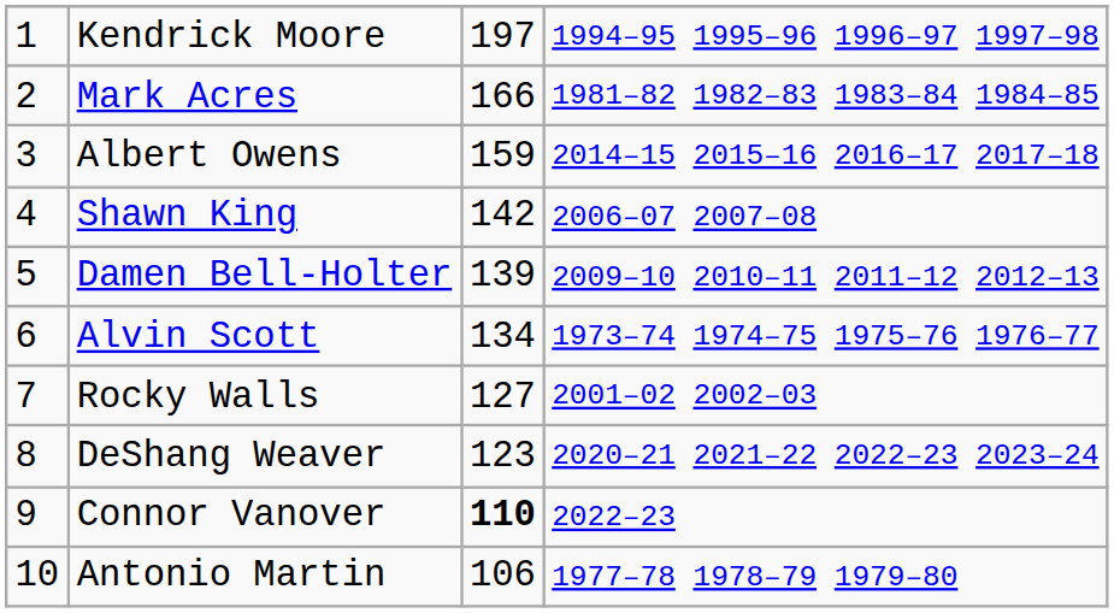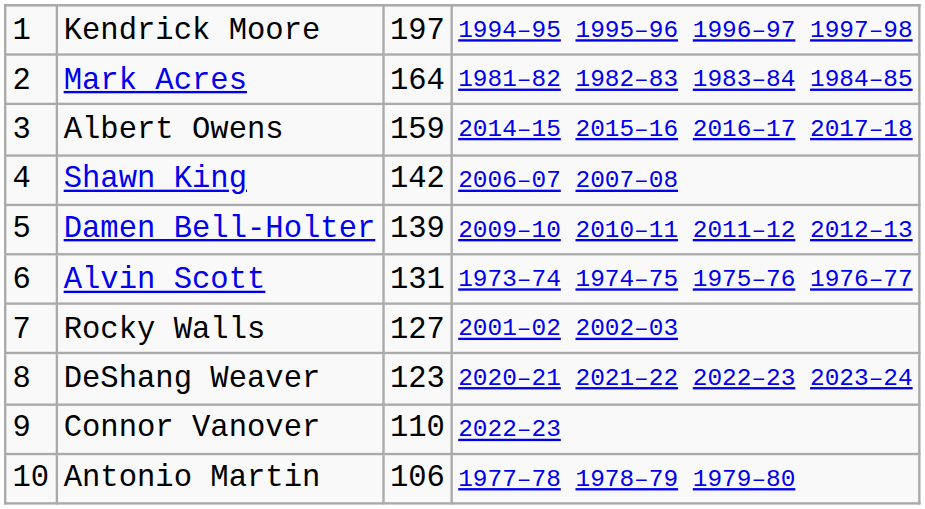 <table class="wikitable">
 <tr>
 </tr>
 <tr>
 <td>1</td>
 <td>Kendrick Moore</td>
 <td>197</td>
 <td style="font-size:80%;"><a href='#'>1994–95</a> <a href='#'>1995–96</a> <a href='#'>1996–97</a> <a href='#'>1997–98</a></td>
 </tr>
 <tr>
 <td>2</td>
 <td><a href='#'>Mark Acres</a></td>
-<td>166</td>
+<td>164</td>
 <td style="font-size:80%;"><a href='#'>1981–82</a> <a href='#'>1982–83</a> <a href='#'>1983–84</a> <a href='#'>1984–85</a></td>
 </tr>
 <tr>
 <td>3</td>
 <td>Albert Owens</td>
 <td>159</td>
 <td style="font-size:80%;"><a href='#'>2014–15</a> <a href='#'>2015–16</a> <a href='#'>2016–17</a> <a href='#'>2017–18</a></td>
 </tr>
 <tr>
 <td>4</td>
 <td><a href='#'>Shawn King</a></td>
 <td>142</td>
 <td style="font-size:80%;"><a href='#'>2006–07</a> <a href='#'>2007–08</a></td>
 </tr>
 <tr>
 <td>5</td>
 <td><a href='#'>Damen Bell-Holter</a></td>
 <td>139</td>
 <td style="font-size:80%;"><a href='#'>2009–10</a> <a href='#'>2010–11</a> <a href='#'>2011–12</a> <a href='#'>2012–13</a></td>
 </tr>
 <tr>
 <td>6</td>
 <td><a href='#'>Alvin Scott</a></td>
-<td>134</td>
+<td>131</td>
 <td style="font-size:80%;"><a href='#'>1973–74</a> <a href='#'>1974–75</a> <a href='#'>1975–76</a> <a href='#'>1976–77</a></td>
 </tr>
 <tr>
 <td>7</td>
 <td>Rocky Walls</td>
 <td>127</td>
 <td style="font-size:80%;"><a href='#'>2001–02</a> <a href='#'>2002–03</a></td>
 </tr>
 <tr>
 <td>8</td>
 <td>DeShang Weaver</td>
 <td>123</td>
 <td style="font-size:80%;"><a href='#'>2020–21</a> <a href='#'>2021–22</a> <a href='#'>2022–23</a> <a href='#'>2023–24</a></td>
 </tr>
 <tr>
 <td>9</td>
 <td>Connor Vanover</td>
-<td><strong>110</strong></td>
+<td>110</td>
 <td style="font-size:80%;"><a href='#'>2022–23</a></td>
 </tr>
 <tr>
 <td>10</td>
 <td>Antonio Martin</td>
 <td>106</td>
 <td style="font-size:80%;"><a href='#'>1977–78</a> <a href='#'>1978–79</a> <a href='#'>1979–80</a></td>
 </tr>
 </table>
